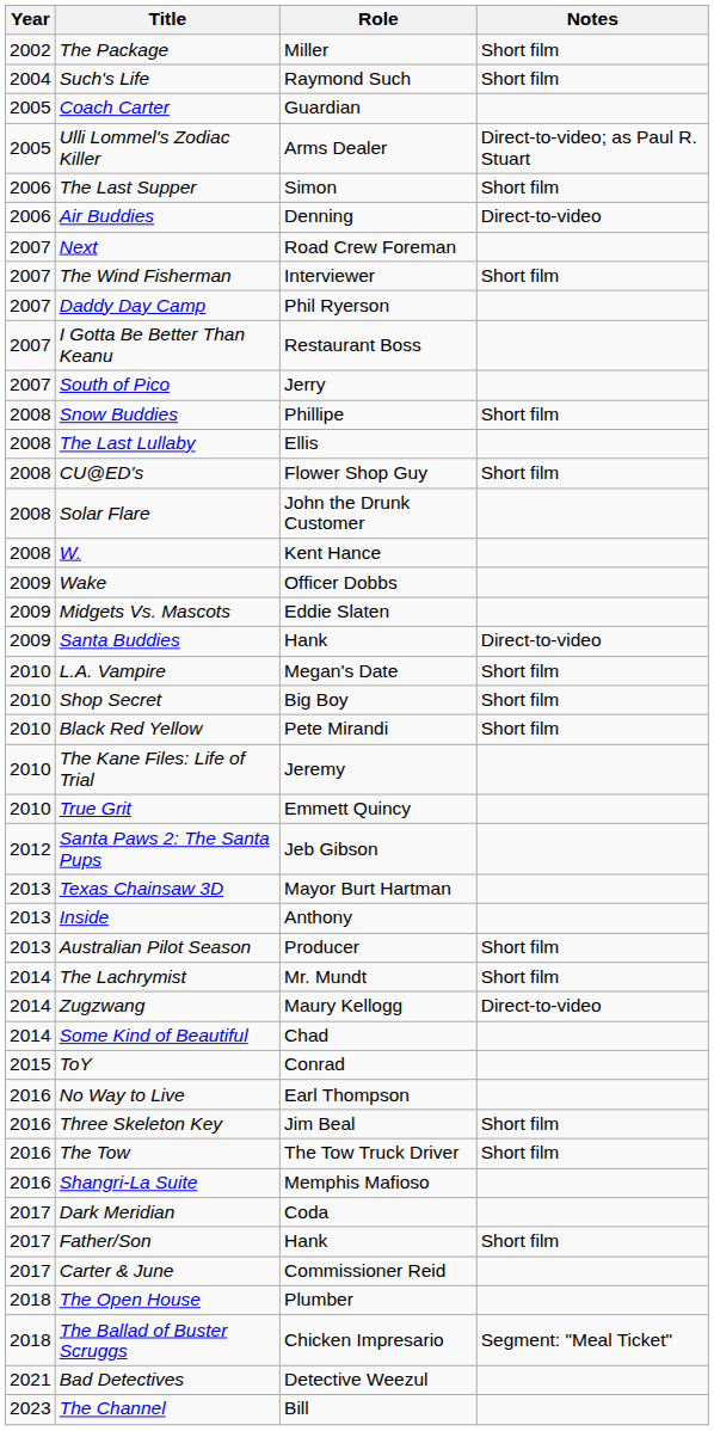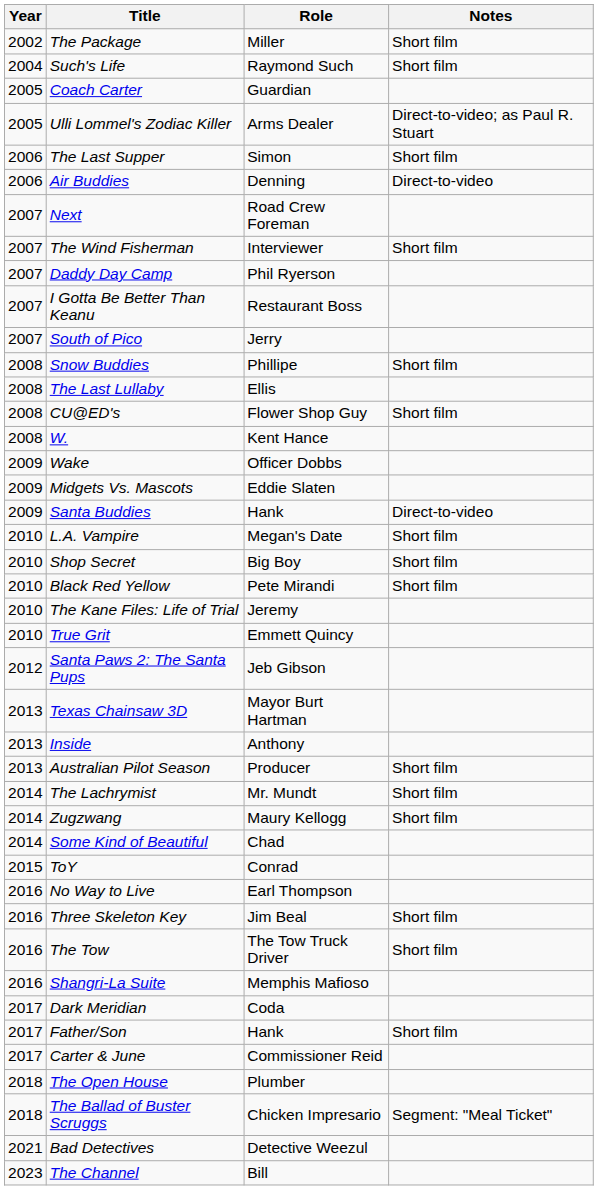 <table class="wikitable">
 <tr>
 <th>Year</th>
 <th>Title</th>
 <th>Role</th>
 <th>Notes</th>
 </tr>
 <tr>
 <td>2002</td>
 <td><em>The Package</em></td>
 <td>Miller</td>
 <td>Short film</td>
 </tr>
 <tr>
 <td>2004</td>
 <td><em>Such's Life</em></td>
 <td>Raymond Such</td>
 <td>Short film</td>
 </tr>
 <tr>
 <td>2005</td>
 <td><em><a href='#'>Coach Carter</a></em></td>
 <td>Guardian</td>
 <td></td>
 </tr>
 <tr>
 <td>2005</td>
 <td><em>Ulli Lommel's Zodiac Killer</em></td>
 <td>Arms Dealer</td>
 <td>Direct-to-video; as Paul R. Stuart</td>
 </tr>
 <tr>
 <td>2006</td>
 <td><em>The Last Supper</em></td>
 <td>Simon</td>
 <td>Short film</td>
 </tr>
 <tr>
 <td>2006</td>
 <td><em><a href='#'>Air Buddies</a></em></td>
 <td>Denning</td>
 <td>Direct-to-video</td>
 </tr>
 <tr>
 <td>2007</td>
 <td><em><a href='#'>Next</a></em></td>
 <td>Road Crew Foreman</td>
 <td></td>
 </tr>
 <tr>
 <td>2007</td>
 <td><em>The Wind Fisherman</em></td>
 <td>Interviewer</td>
 <td>Short film</td>
 </tr>
 <tr>
 <td>2007</td>
 <td><em><a href='#'>Daddy Day Camp</a></em></td>
 <td>Phil Ryerson</td>
 <td></td>
 </tr>
 <tr>
 <td>2007</td>
 <td><em>I Gotta Be Better Than Keanu</em></td>
 <td>Restaurant Boss</td>
 <td></td>
 </tr>
 <tr>
 <td>2007</td>
 <td><em><a href='#'>South of Pico</a></em></td>
 <td>Jerry</td>
 <td></td>
 </tr>
 <tr>
 <td>2008</td>
 <td><em><a href='#'>Snow Buddies</a></em></td>
 <td>Phillipe</td>
 <td>Short film</td>
 </tr>
 <tr>
 <td>2008</td>
 <td><em><a href='#'>The Last Lullaby</a></em></td>
 <td>Ellis</td>
 <td></td>
 </tr>
 <tr>
 <td>2008</td>
 <td><em>CU@ED's</em></td>
 <td>Flower Shop Guy</td>
 <td>Short film</td>
 </tr>
 <tr>
 <td>2008</td>
-<td><em>Solar Flare</em></td>
-<td>John the Drunk Customer</td>
-<td></td>
-</tr>
-<tr>
-<td>2008</td>
 <td><em><a href='#'>W.</a></em></td>
 <td>Kent Hance</td>
 <td></td>
 </tr>
 <tr>
 <td>2009</td>
 <td><em>Wake</em></td>
 <td>Officer Dobbs</td>
 <td></td>
 </tr>
 <tr>
 <td>2009</td>
 <td><em>Midgets Vs. Mascots</em></td>
 <td>Eddie Slaten</td>
 <td></td>
 </tr>
 <tr>
 <td>2009</td>
 <td><em><a href='#'>Santa Buddies</a></em></td>
 <td>Hank</td>
 <td>Direct-to-video</td>
 </tr>
 <tr>
 <td>2010</td>
 <td><em>L.A. Vampire</em></td>
 <td>Megan's Date</td>
 <td>Short film</td>
 </tr>
 <tr>
 <td>2010</td>
 <td><em>Shop Secret</em></td>
 <td>Big Boy</td>
 <td>Short film</td>
 </tr>
 <tr>
 <td>2010</td>
 <td><em>Black Red Yellow</em></td>
 <td>Pete Mirandi</td>
 <td>Short film</td>
 </tr>
 <tr>
 <td>2010</td>
 <td><em>The Kane Files: Life of Trial</em></td>
 <td>Jeremy</td>
 <td></td>
 </tr>
 <tr>
 <td>2010</td>
 <td><em><a href='#'>True Grit</a></em></td>
 <td>Emmett Quincy</td>
 <td></td>
 </tr>
 <tr>
 <td>2012</td>
 <td><em><a href='#'>Santa Paws 2: The Santa Pups</a></em></td>
 <td>Jeb Gibson</td>
 <td></td>
 </tr>
 <tr>
 <td>2013</td>
 <td><em><a href='#'>Texas Chainsaw 3D</a></em></td>
 <td>Mayor Burt Hartman</td>
 <td></td>
 </tr>
 <tr>
 <td>2013</td>
 <td><em><a href='#'>Inside</a></em></td>
 <td>Anthony</td>
 <td></td>
 </tr>
 <tr>
 <td>2013</td>
 <td><em>Australian Pilot Season</em></td>
 <td>Producer</td>
 <td>Short film</td>
 </tr>
 <tr>
 <td>2014</td>
 <td><em>The Lachrymist</em></td>
 <td>Mr. Mundt</td>
 <td>Short film</td>
 </tr>
 <tr>
 <td>2014</td>
 <td><em>Zugzwang</em></td>
 <td>Maury Kellogg</td>
-<td>Direct-to-video</td>
+<td>Short film</td>
 </tr>
 <tr>
 <td>2014</td>
 <td><em><a href='#'>Some Kind of Beautiful</a></em></td>
 <td>Chad</td>
 <td></td>
 </tr>
 <tr>
 <td>2015</td>
 <td><em>ToY</em></td>
 <td>Conrad</td>
 <td></td>
 </tr>
 <tr>
 <td>2016</td>
 <td><em>No Way to Live</em></td>
 <td>Earl Thompson</td>
 <td></td>
 </tr>
 <tr>
 <td>2016</td>
 <td><em>Three Skeleton Key</em></td>
 <td>Jim Beal</td>
 <td>Short film</td>
 </tr>
 <tr>
 <td>2016</td>
 <td><em>The Tow</em></td>
 <td>The Tow Truck Driver</td>
 <td>Short film</td>
 </tr>
 <tr>
 <td>2016</td>
 <td><em><a href='#'>Shangri-La Suite</a></em></td>
 <td>Memphis Mafioso</td>
 <td></td>
 </tr>
 <tr>
 <td>2017</td>
 <td><em>Dark Meridian</em></td>
 <td>Coda</td>
 <td></td>
 </tr>
 <tr>
 <td>2017</td>
 <td><em>Father/Son</em></td>
 <td>Hank</td>
 <td>Short film</td>
 </tr>
 <tr>
 <td>2017</td>
 <td><em>Carter & June</em></td>
 <td>Commissioner Reid</td>
 <td></td>
 </tr>
 <tr>
 <td>2018</td>
 <td><em><a href='#'>The Open House</a></em></td>
 <td>Plumber</td>
 <td></td>
 </tr>
 <tr>
 <td>2018</td>
 <td><em><a href='#'>The Ballad of Buster Scruggs</a></em></td>
 <td>Chicken Impresario</td>
 <td>Segment: "Meal Ticket"</td>
 </tr>
 <tr>
 <td>2021</td>
 <td><em>Bad Detectives</em></td>
 <td>Detective Weezul</td>
 <td></td>
 </tr>
 <tr>
 <td>2023</td>
 <td><em><a href='#'>The Channel</a></em></td>
 <td>Bill</td>
 <td></td>
 </tr>
 </table>
